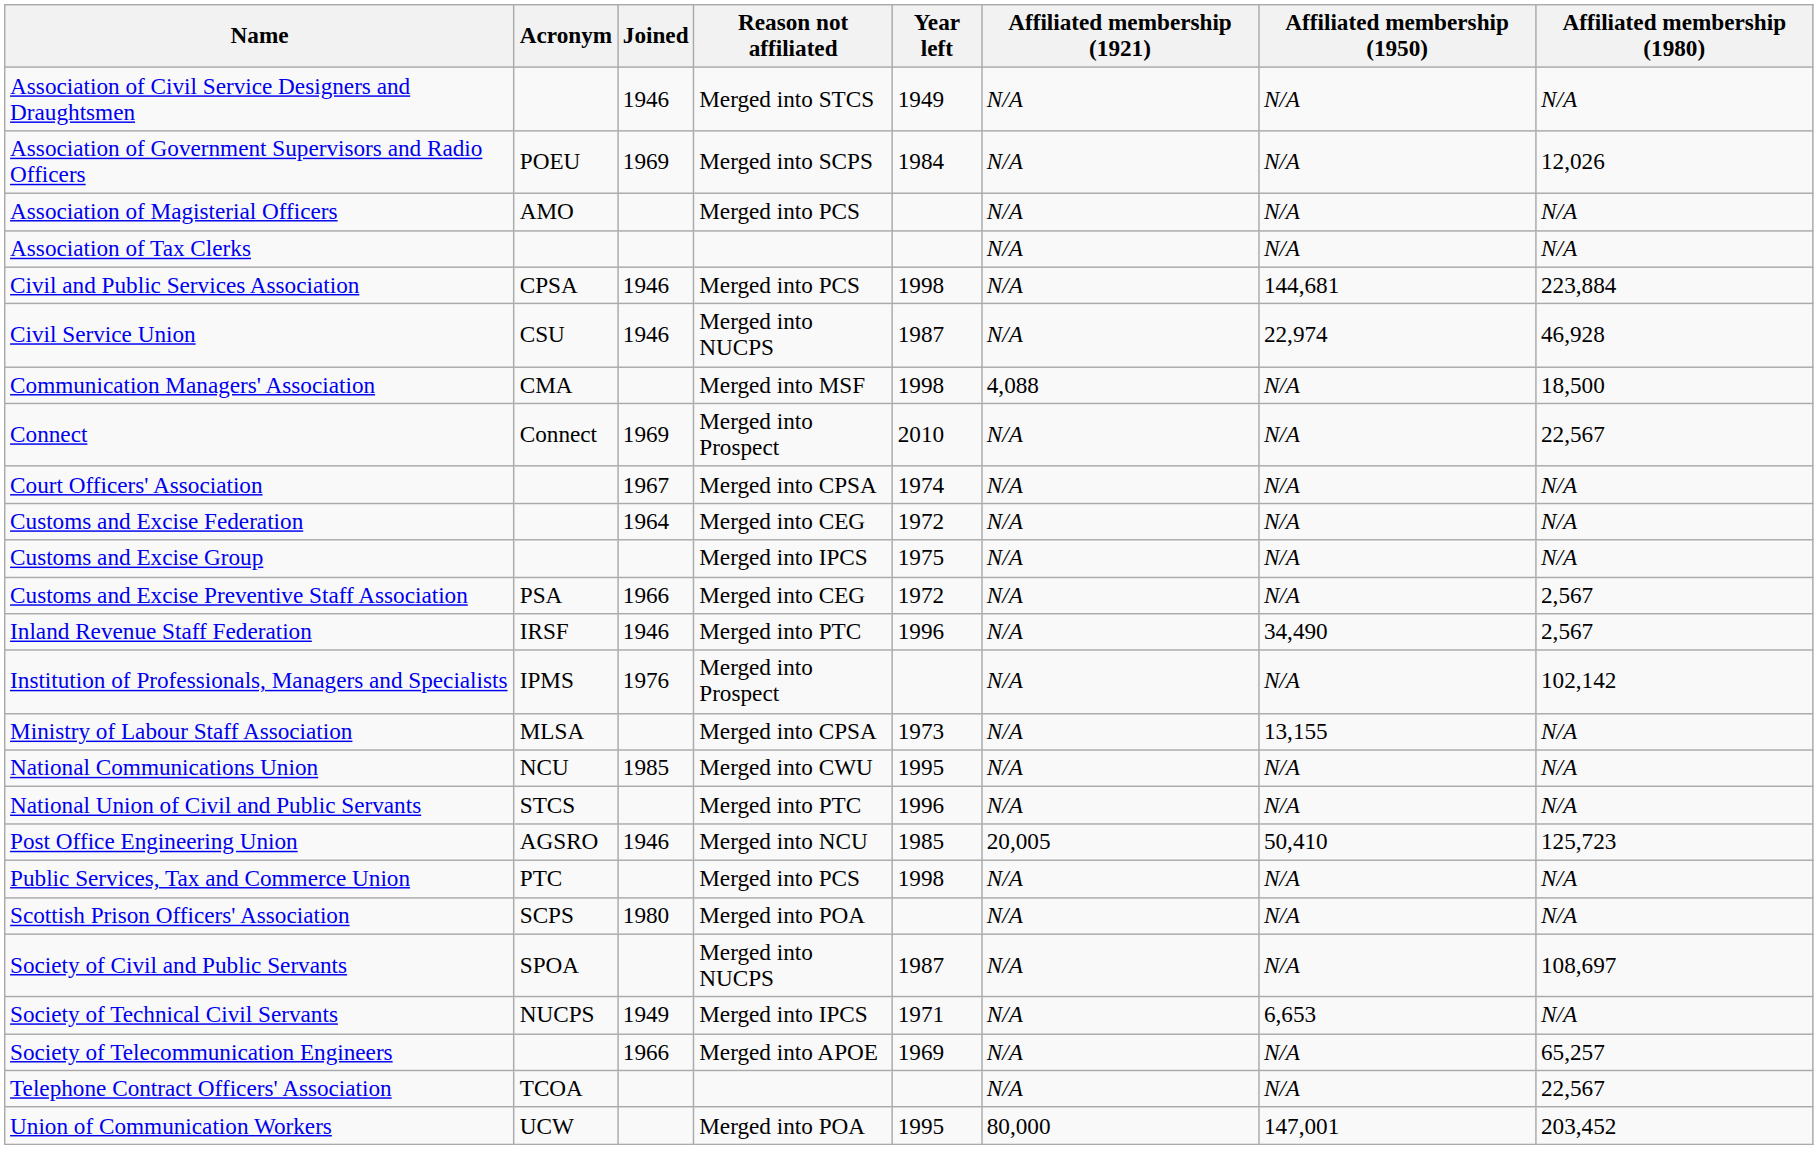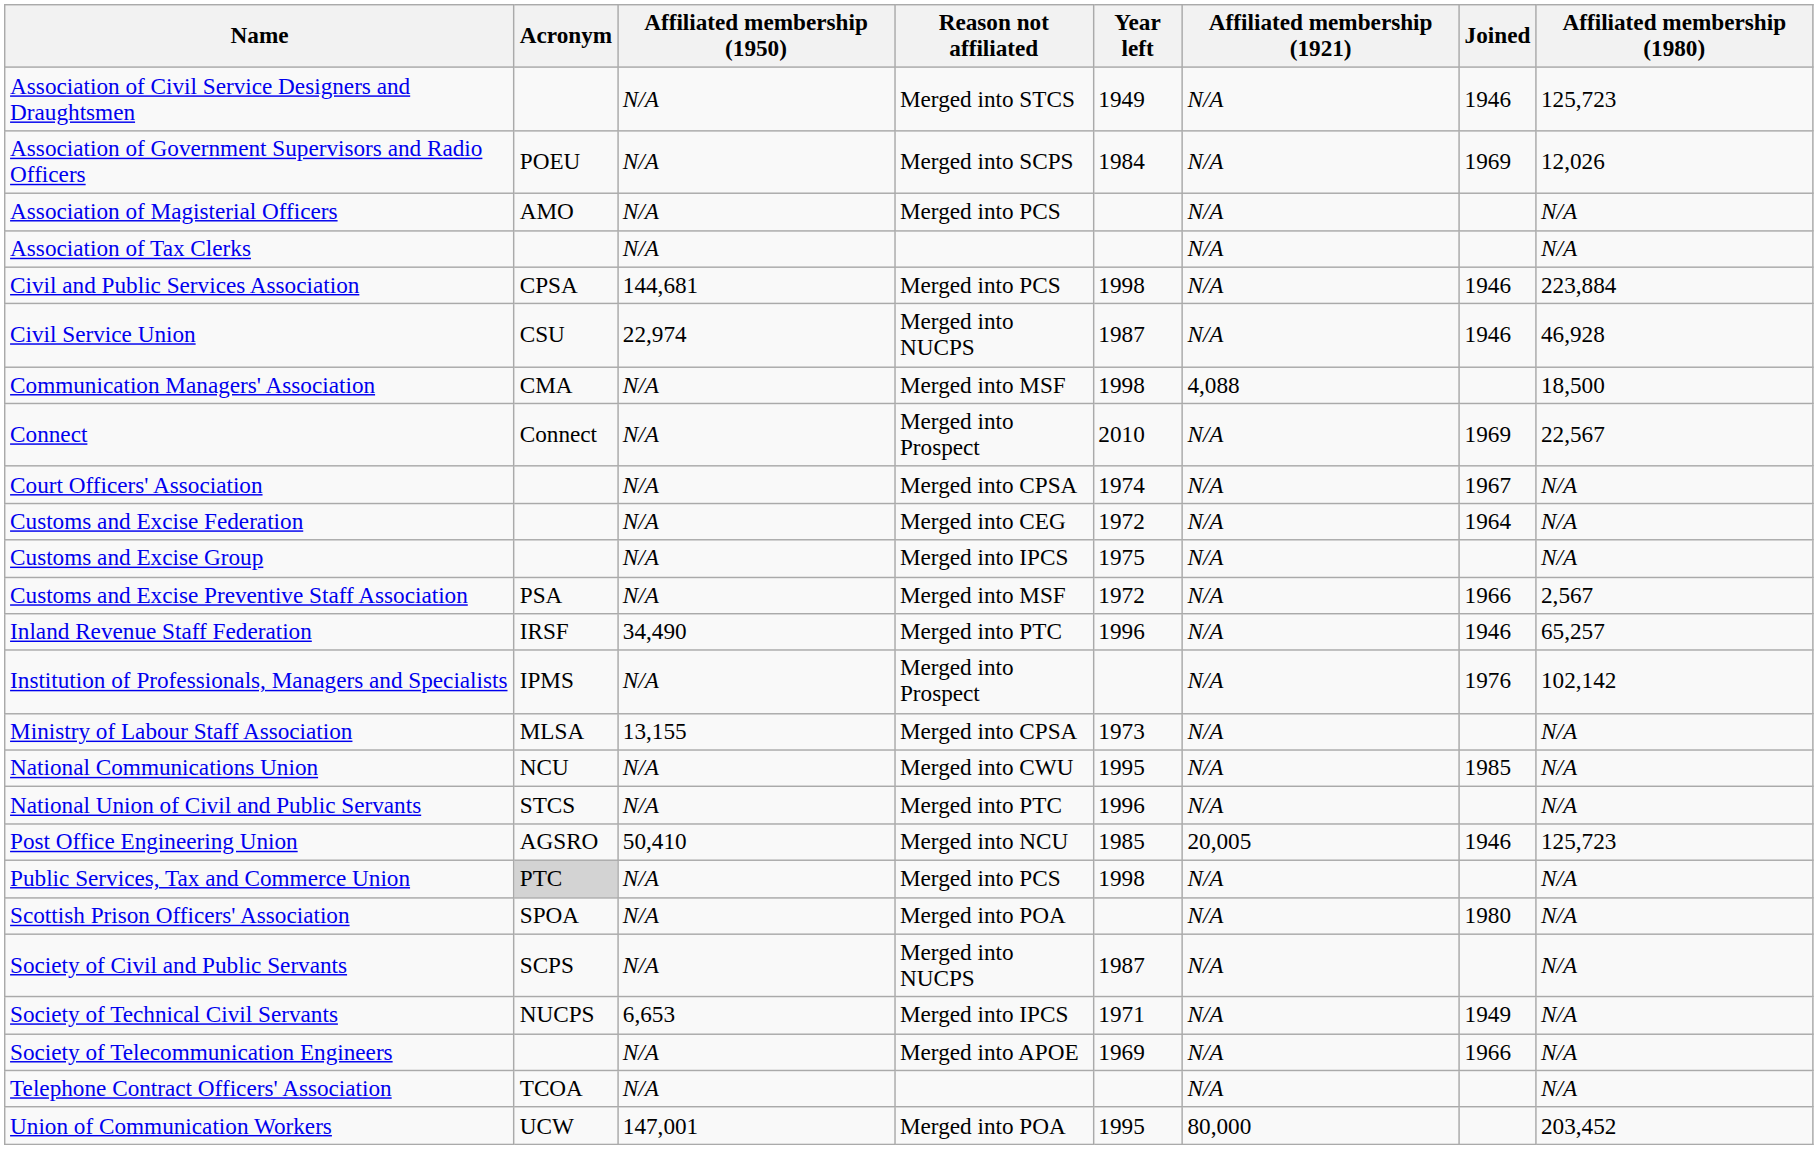 <table class="wikitable sortable">
 <tr>
 <th>Name</th>
 <th>Acronym</th>
-<th>Joined</th>
+<th>Affiliated membership (1950)</th>
 <th>Reason not affiliated</th>
 <th>Year left</th>
 <th>Affiliated membership (1921)</th>
-<th>Affiliated membership (1950)</th>
+<th>Joined</th>
 <th>Affiliated membership (1980)</th>
 </tr>
 <tr>
 <td><a href='#'>Association of Civil Service Designers and Draughtsmen</a></td>
 <td></td>
-<td>1946</td>
+<td><em>N/A</em></td>
 <td>Merged into STCS</td>
 <td>1949</td>
 <td><em>N/A</em></td>
-<td><em>N/A</em></td>
-<td><em>N/A</em></td>
+<td>1946</td>
+<td>125,723</td>
 </tr>
 <tr>
 <td><a href='#'>Association of Government Supervisors and Radio Officers</a></td>
 <td>POEU</td>
-<td>1969</td>
+<td><em>N/A</em></td>
 <td>Merged into SCPS</td>
 <td>1984</td>
 <td><em>N/A</em></td>
-<td><em>N/A</em></td>
+<td>1969</td>
 <td>12,026</td>
 </tr>
 <tr>
 <td><a href='#'>Association of Magisterial Officers</a></td>
 <td>AMO</td>
-<td></td>
+<td><em>N/A</em></td>
 <td>Merged into PCS</td>
 <td></td>
 <td><em>N/A</em></td>
-<td><em>N/A</em></td>
+<td></td>
 <td><em>N/A</em></td>
 </tr>
 <tr>
 <td><a href='#'>Association of Tax Clerks</a></td>
 <td></td>
-<td></td>
+<td><em>N/A</em></td>
 <td></td>
 <td></td>
 <td><em>N/A</em></td>
-<td><em>N/A</em></td>
+<td></td>
 <td><em>N/A</em></td>
 </tr>
 <tr>
 <td><a href='#'>Civil and Public Services Association</a></td>
 <td>CPSA</td>
-<td>1946</td>
+<td>144,681</td>
 <td>Merged into PCS</td>
 <td>1998</td>
 <td><em>N/A</em></td>
-<td>144,681</td>
+<td>1946</td>
 <td>223,884</td>
 </tr>
 <tr>
 <td><a href='#'>Civil Service Union</a></td>
 <td>CSU</td>
-<td>1946</td>
+<td>22,974</td>
 <td>Merged into NUCPS</td>
 <td>1987</td>
 <td><em>N/A</em></td>
-<td>22,974</td>
+<td>1946</td>
 <td>46,928</td>
 </tr>
 <tr>
 <td><a href='#'>Communication Managers' Association</a></td>
 <td>CMA</td>
-<td></td>
+<td><em>N/A</em></td>
 <td>Merged into MSF</td>
 <td>1998</td>
 <td>4,088</td>
-<td><em>N/A</em></td>
+<td></td>
 <td>18,500</td>
 </tr>
 <tr>
 <td><a href='#'>Connect</a></td>
 <td>Connect</td>
-<td>1969</td>
+<td><em>N/A</em></td>
 <td>Merged into Prospect</td>
 <td>2010</td>
 <td><em>N/A</em></td>
-<td><em>N/A</em></td>
+<td>1969</td>
 <td>22,567</td>
 </tr>
 <tr>
 <td><a href='#'>Court Officers' Association</a></td>
 <td></td>
-<td>1967</td>
+<td><em>N/A</em></td>
 <td>Merged into CPSA</td>
 <td>1974</td>
 <td><em>N/A</em></td>
-<td><em>N/A</em></td>
+<td>1967</td>
 <td><em>N/A</em></td>
 </tr>
 <tr>
 <td><a href='#'>Customs and Excise Federation</a></td>
 <td></td>
-<td>1964</td>
+<td><em>N/A</em></td>
 <td>Merged into CEG</td>
 <td>1972</td>
 <td><em>N/A</em></td>
-<td><em>N/A</em></td>
+<td>1964</td>
 <td><em>N/A</em></td>
 </tr>
 <tr>
 <td><a href='#'>Customs and Excise Group</a></td>
 <td></td>
-<td></td>
+<td><em>N/A</em></td>
 <td>Merged into IPCS</td>
 <td>1975</td>
 <td><em>N/A</em></td>
-<td><em>N/A</em></td>
+<td></td>
 <td><em>N/A</em></td>
 </tr>
 <tr>
 <td><a href='#'>Customs and Excise Preventive Staff Association</a></td>
 <td>PSA</td>
-<td>1966</td>
-<td>Merged into CEG</td>
+<td><em>N/A</em></td>
+<td>Merged into MSF</td>
 <td>1972</td>
 <td><em>N/A</em></td>
-<td><em>N/A</em></td>
+<td>1966</td>
 <td>2,567</td>
 </tr>
 <tr>
 <td><a href='#'>Inland Revenue Staff Federation</a></td>
 <td>IRSF</td>
-<td>1946</td>
+<td>34,490</td>
 <td>Merged into PTC</td>
 <td>1996</td>
 <td><em>N/A</em></td>
-<td>34,490</td>
-<td>2,567</td>
+<td>1946</td>
+<td>65,257</td>
 </tr>
 <tr>
 <td><a href='#'>Institution of Professionals, Managers and Specialists</a></td>
 <td>IPMS</td>
-<td>1976</td>
+<td><em>N/A</em></td>
 <td>Merged into Prospect</td>
 <td></td>
 <td><em>N/A</em></td>
-<td><em>N/A</em></td>
+<td>1976</td>
 <td>102,142</td>
 </tr>
 <tr>
 <td><a href='#'>Ministry of Labour Staff Association</a></td>
 <td>MLSA</td>
-<td></td>
+<td>13,155</td>
 <td>Merged into CPSA</td>
 <td>1973</td>
 <td><em>N/A</em></td>
-<td>13,155</td>
+<td></td>
 <td><em>N/A</em></td>
 </tr>
 <tr>
 <td><a href='#'>National Communications Union</a></td>
 <td>NCU</td>
-<td>1985</td>
+<td><em>N/A</em></td>
 <td>Merged into CWU</td>
 <td>1995</td>
 <td><em>N/A</em></td>
-<td><em>N/A</em></td>
+<td>1985</td>
 <td><em>N/A</em></td>
 </tr>
 <tr>
 <td><a href='#'>National Union of Civil and Public Servants</a></td>
 <td>STCS</td>
-<td></td>
+<td><em>N/A</em></td>
 <td>Merged into PTC</td>
 <td>1996</td>
 <td><em>N/A</em></td>
-<td><em>N/A</em></td>
+<td></td>
 <td><em>N/A</em></td>
 </tr>
 <tr>
 <td><a href='#'>Post Office Engineering Union</a></td>
 <td>AGSRO</td>
-<td>1946</td>
+<td>50,410</td>
 <td>Merged into NCU</td>
 <td>1985</td>
 <td>20,005</td>
-<td>50,410</td>
+<td>1946</td>
 <td>125,723</td>
 </tr>
 <tr>
 <td><a href='#'>Public Services, Tax and Commerce Union</a></td>
-<td>PTC</td>
-<td></td>
+<td style="background: lightgrey;">PTC</td>
+<td><em>N/A</em></td>
 <td>Merged into PCS</td>
 <td>1998</td>
 <td><em>N/A</em></td>
-<td><em>N/A</em></td>
+<td></td>
 <td><em>N/A</em></td>
 </tr>
 <tr>
 <td><a href='#'>Scottish Prison Officers' Association</a></td>
-<td>SCPS</td>
-<td>1980</td>
+<td>SPOA</td>
+<td><em>N/A</em></td>
 <td>Merged into POA</td>
 <td></td>
 <td><em>N/A</em></td>
-<td><em>N/A</em></td>
+<td>1980</td>
 <td><em>N/A</em></td>
 </tr>
 <tr>
 <td><a href='#'>Society of Civil and Public Servants</a></td>
-<td>SPOA</td>
-<td></td>
+<td>SCPS</td>
+<td><em>N/A</em></td>
 <td>Merged into NUCPS</td>
 <td>1987</td>
 <td><em>N/A</em></td>
+<td></td>
 <td><em>N/A</em></td>
-<td>108,697</td>
 </tr>
 <tr>
 <td><a href='#'>Society of Technical Civil Servants</a></td>
 <td>NUCPS</td>
-<td>1949</td>
+<td>6,653</td>
 <td>Merged into IPCS</td>
 <td>1971</td>
 <td><em>N/A</em></td>
-<td>6,653</td>
+<td>1949</td>
 <td><em>N/A</em></td>
 </tr>
 <tr>
 <td><a href='#'>Society of Telecommunication Engineers</a></td>
 <td></td>
-<td>1966</td>
+<td><em>N/A</em></td>
 <td>Merged into APOE</td>
 <td>1969</td>
 <td><em>N/A</em></td>
+<td>1966</td>
 <td><em>N/A</em></td>
-<td>65,257</td>
 </tr>
 <tr>
 <td><a href='#'>Telephone Contract Officers' Association</a></td>
 <td>TCOA</td>
-<td></td>
+<td><em>N/A</em></td>
 <td></td>
 <td></td>
 <td><em>N/A</em></td>
+<td></td>
 <td><em>N/A</em></td>
-<td>22,567</td>
 </tr>
 <tr>
 <td><a href='#'>Union of Communication Workers</a></td>
 <td>UCW</td>
-<td></td>
+<td>147,001</td>
 <td>Merged into POA</td>
 <td>1995</td>
 <td>80,000</td>
-<td>147,001</td>
+<td></td>
 <td>203,452</td>
 </tr>
 </table>
